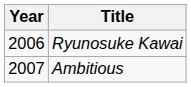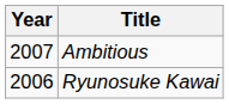 <table class="wikitable">
 <tr>
 <th>Year</th>
 <th>Title</th>
 </tr>
 <tr>
+<td>2007</td>
+<td><em>Ambitious</em></td>
+</tr>
+<tr>
 <td>2006</td>
 <td><em>Ryunosuke Kawai</em></td>
 </tr>
-<tr>
-<td>2007</td>
-<td><em>Ambitious</em></td>
-</tr>
 </table>
